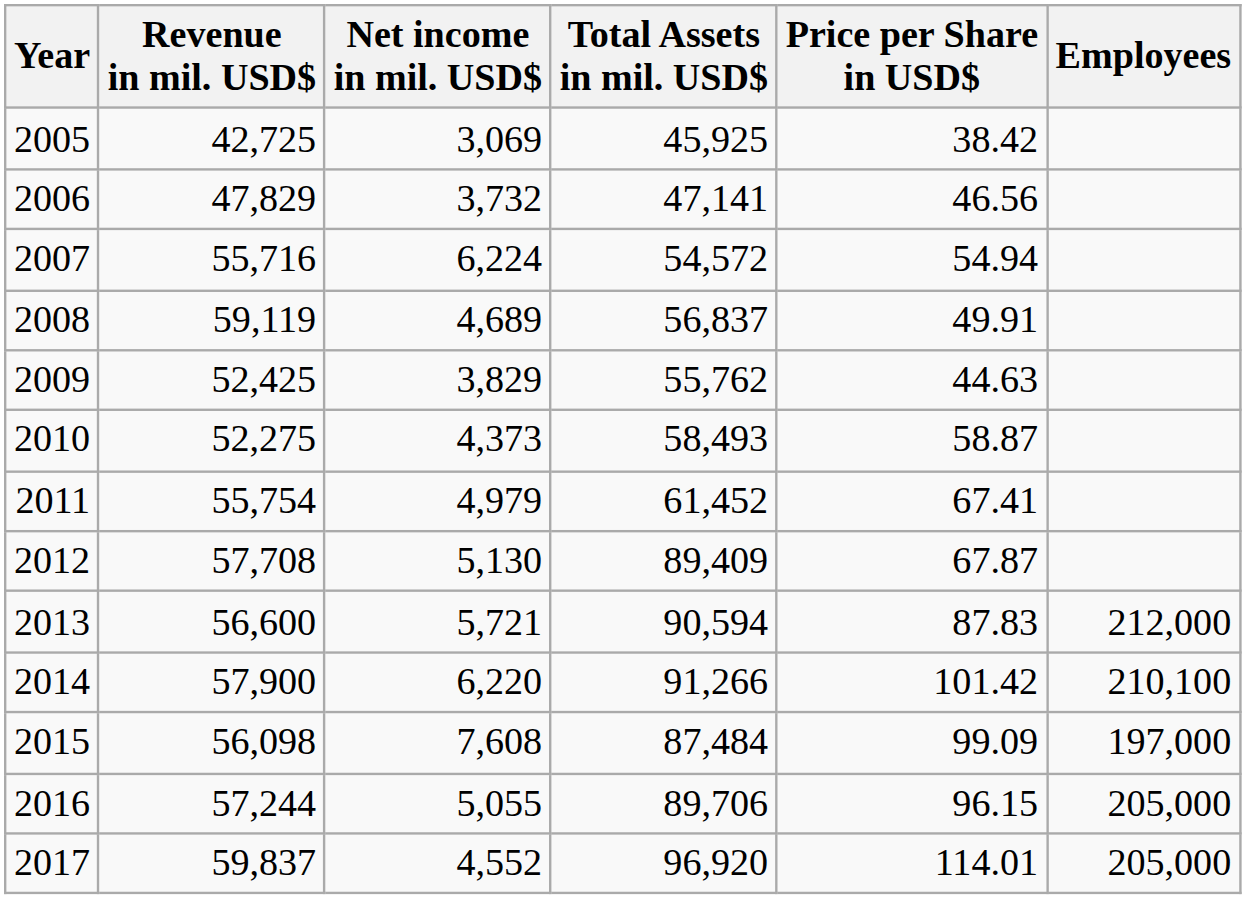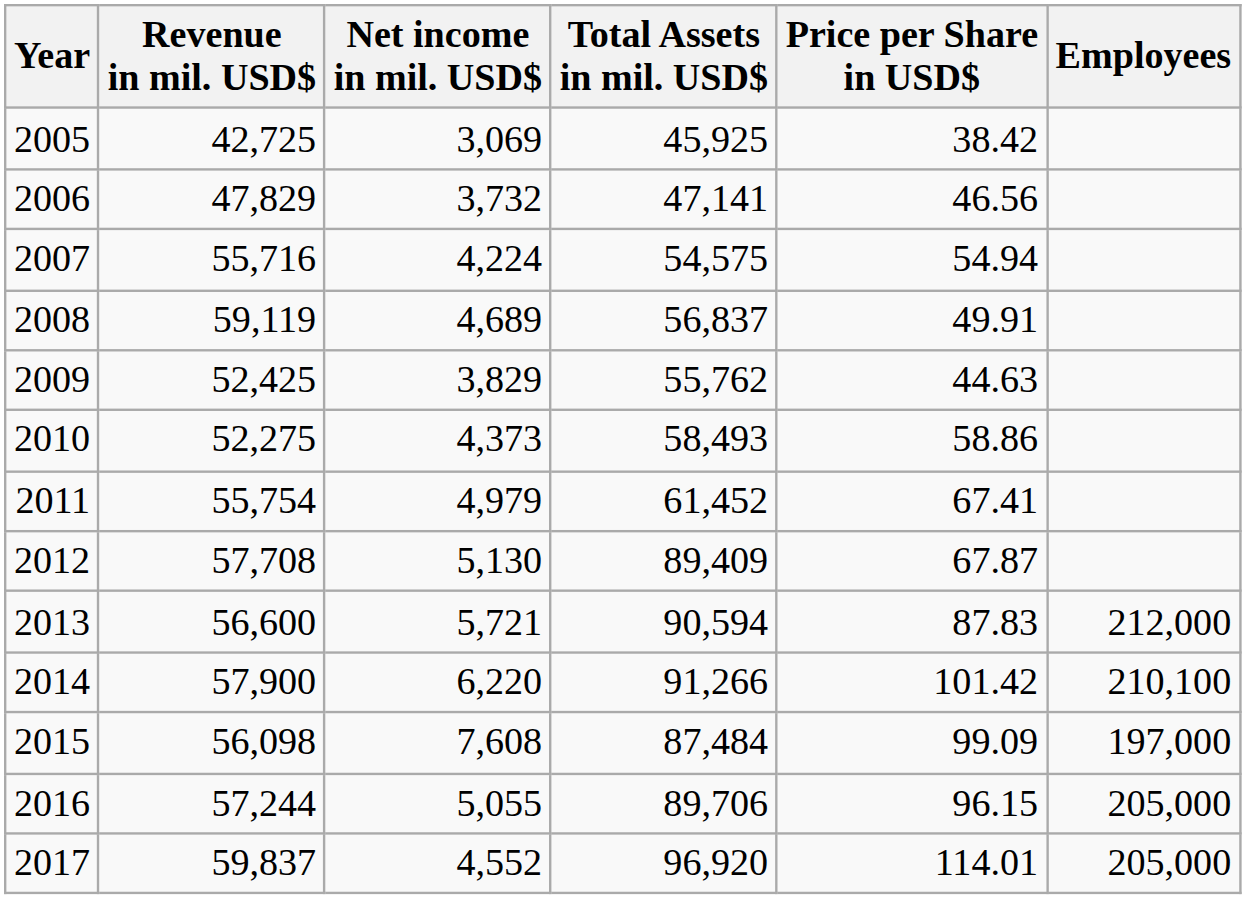 <table class="wikitable float-left" style="text-align: right;">
 <tr>
 <th>Year</th>
 <th>Revenue<br>in mil. USD$</th>
 <th>Net income<br>in mil. USD$</th>
 <th>Total Assets<br>in mil. USD$</th>
 <th>Price per Share<br>in USD$</th>
 <th>Employees</th>
 </tr>
 <tr>
 <td>2005</td>
 <td>42,725</td>
 <td>3,069</td>
 <td>45,925</td>
 <td>38.42</td>
 <td></td>
 </tr>
 <tr>
 <td>2006</td>
 <td>47,829</td>
 <td>3,732</td>
 <td>47,141</td>
 <td>46.56</td>
 <td></td>
 </tr>
 <tr>
 <td>2007</td>
 <td>55,716</td>
-<td>6,224</td>
-<td>54,572</td>
+<td>4,224</td>
+<td>54,575</td>
 <td>54.94</td>
 <td></td>
 </tr>
 <tr>
 <td>2008</td>
 <td>59,119</td>
 <td>4,689</td>
 <td>56,837</td>
 <td>49.91</td>
 <td></td>
 </tr>
 <tr>
 <td>2009</td>
 <td>52,425</td>
 <td>3,829</td>
 <td>55,762</td>
 <td>44.63</td>
 <td></td>
 </tr>
 <tr>
 <td>2010</td>
 <td>52,275</td>
 <td>4,373</td>
 <td>58,493</td>
-<td>58.87</td>
+<td>58.86</td>
 <td></td>
 </tr>
 <tr>
 <td>2011</td>
 <td>55,754</td>
 <td>4,979</td>
 <td>61,452</td>
 <td>67.41</td>
 <td></td>
 </tr>
 <tr>
 <td>2012</td>
 <td>57,708</td>
 <td>5,130</td>
 <td>89,409</td>
 <td>67.87</td>
 <td></td>
 </tr>
 <tr>
 <td>2013</td>
 <td>56,600</td>
 <td>5,721</td>
 <td>90,594</td>
 <td>87.83</td>
 <td>212,000</td>
 </tr>
 <tr>
 <td>2014</td>
 <td>57,900</td>
 <td>6,220</td>
 <td>91,266</td>
 <td>101.42</td>
 <td>210,100</td>
 </tr>
 <tr>
 <td>2015</td>
 <td>56,098</td>
 <td>7,608</td>
 <td>87,484</td>
 <td>99.09</td>
 <td>197,000</td>
 </tr>
 <tr>
 <td>2016</td>
 <td>57,244</td>
 <td>5,055</td>
 <td>89,706</td>
 <td>96.15</td>
 <td>205,000</td>
 </tr>
 <tr>
 <td>2017</td>
 <td>59,837</td>
 <td>4,552</td>
 <td>96,920</td>
 <td>114.01</td>
 <td>205,000</td>
 </tr>
 </table>
